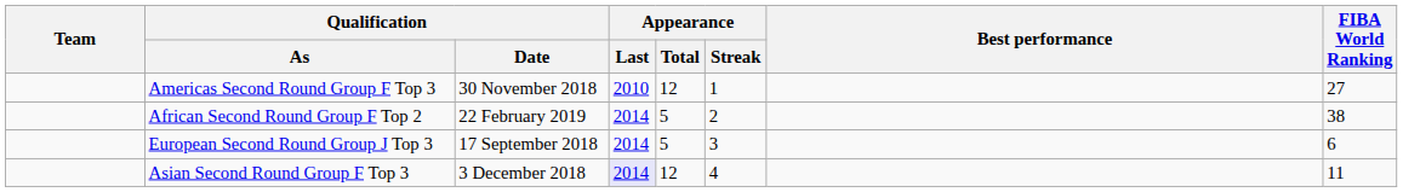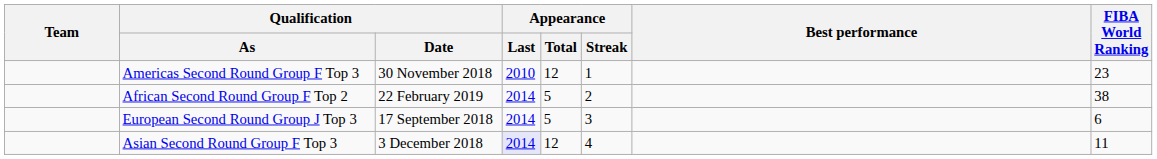 <table class="wikitable">
 <tr>
 <th width=10% rowspan=2>Team</th>
 <th colspan=2>Qualification</th>
 <th colspan=3>Appearance</th>
 <th width=40% rowspan=2>Best performance</th>
 <th width=1% rowspan=2><a href='#'>FIBA World Ranking</a></th>
 </tr>
 <tr>
 <th>As</th>
 <th>Date</th>
 <th>Last</th>
 <th>Total</th>
 <th>Streak</th>
 </tr>
 <tr>
 <td align=left></td>
 <td align=left><a href='#'>Americas Second Round Group F</a> Top 3</td>
 <td>30 November 2018</td>
 <td><a href='#'>2010</a></td>
 <td>12</td>
 <td>1</td>
 <td align=left></td>
-<td>27</td>
+<td>23</td>
 </tr>
 <tr>
 <td align=left></td>
 <td align=left><a href='#'>African Second Round Group F</a> Top 2</td>
 <td>22 February 2019</td>
 <td><a href='#'>2014</a></td>
 <td>5</td>
 <td>2</td>
 <td align=left></td>
 <td>38</td>
 </tr>
 <tr>
 <td align=left></td>
 <td align=left><a href='#'>European Second Round Group J</a> Top 3</td>
 <td>17 September 2018</td>
 <td><a href='#'>2014</a></td>
 <td>5</td>
 <td>3</td>
 <td align=left></td>
 <td>6</td>
 </tr>
 <tr>
 <td align=left></td>
 <td align=left><a href='#'>Asian Second Round Group F</a> Top 3</td>
 <td>3 December 2018</td>
 <td style="background: lavender;"><a href='#'>2014</a></td>
 <td>12</td>
 <td>4</td>
 <td align=left></td>
 <td>11</td>
 </tr>
 </table>
